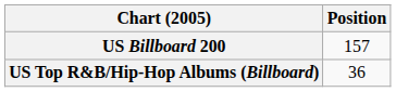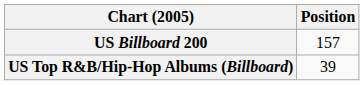 <table class="wikitable sortable plainrowheaders" style="text-align:center">
 <tr>
 <th scope="col">Chart (2005)</th>
 <th scope="col">Position</th>
 </tr>
 <tr>
 <th scope="row">US <em>Billboard</em> 200</th>
 <td>157</td>
 </tr>
 <tr>
 <th scope="row">US Top R&B/Hip-Hop Albums (<em>Billboard</em>)</th>
-<td>36</td>
+<td>39</td>
 </tr>
 </table>
